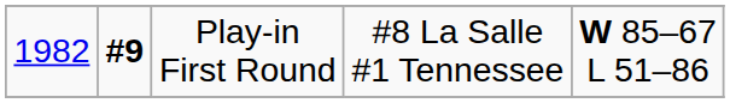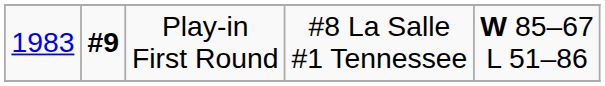 <table class="wikitable" style="text-align:center">
 <tr>
 </tr>
 <tr>
-<td rowspan=1><a href='#'>1982</a></td>
+<td rowspan=1><a href='#'>1983</a></td>
 <td><strong>#9</strong></td>
 <td>Play-in<br>First Round</td>
 <td>#8 La Salle<br>#1 Tennessee</td>
 <td><strong>W</strong> 85–67<br>L 51–86</td>
 </tr>
 <tr style="text-align:center;">
 </tr>
 </table>
